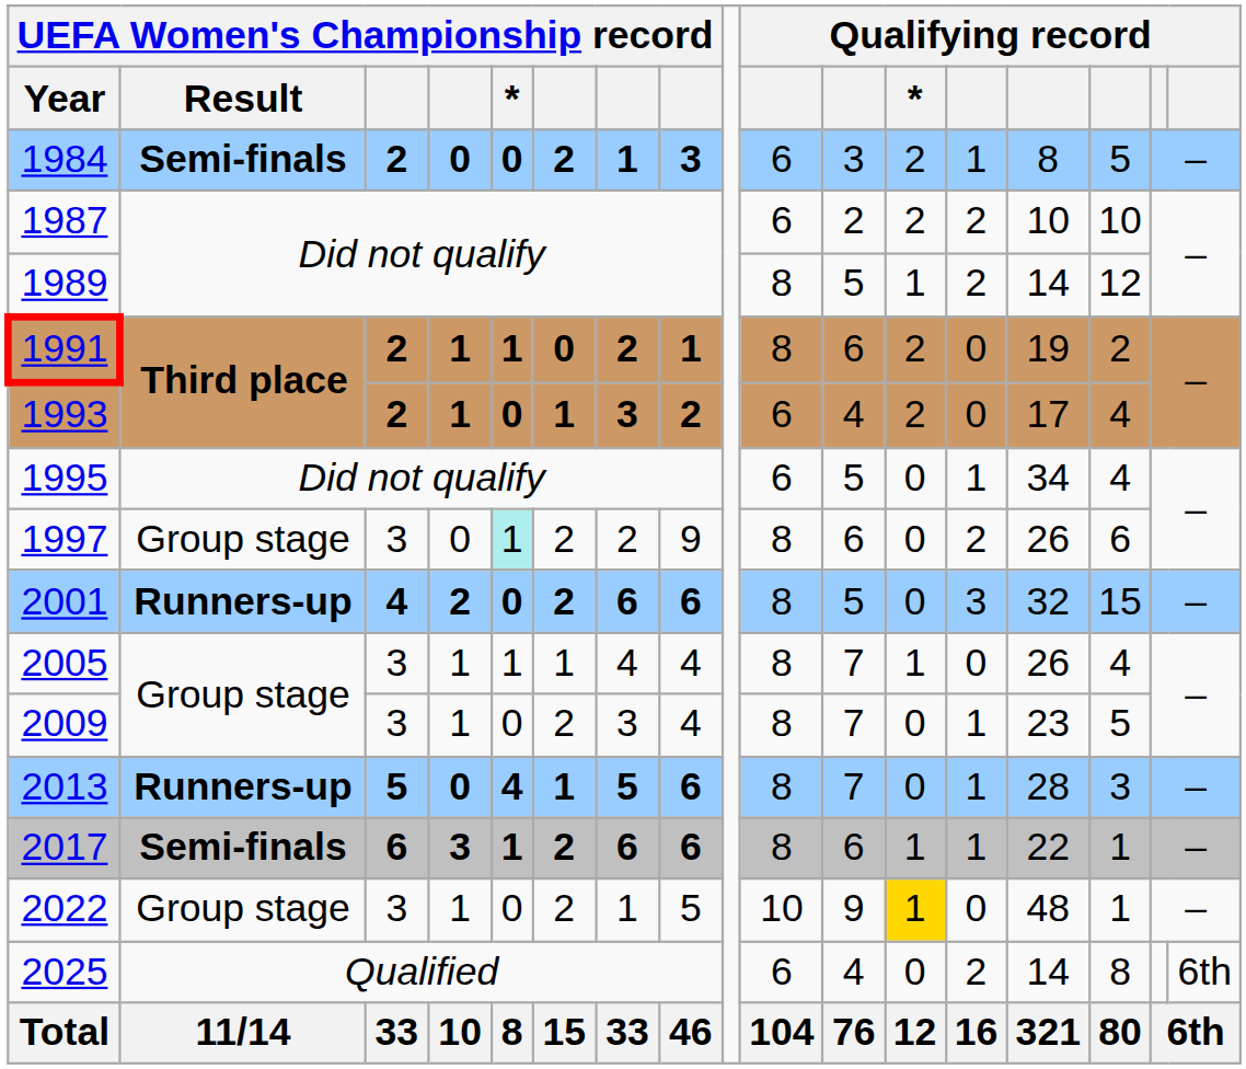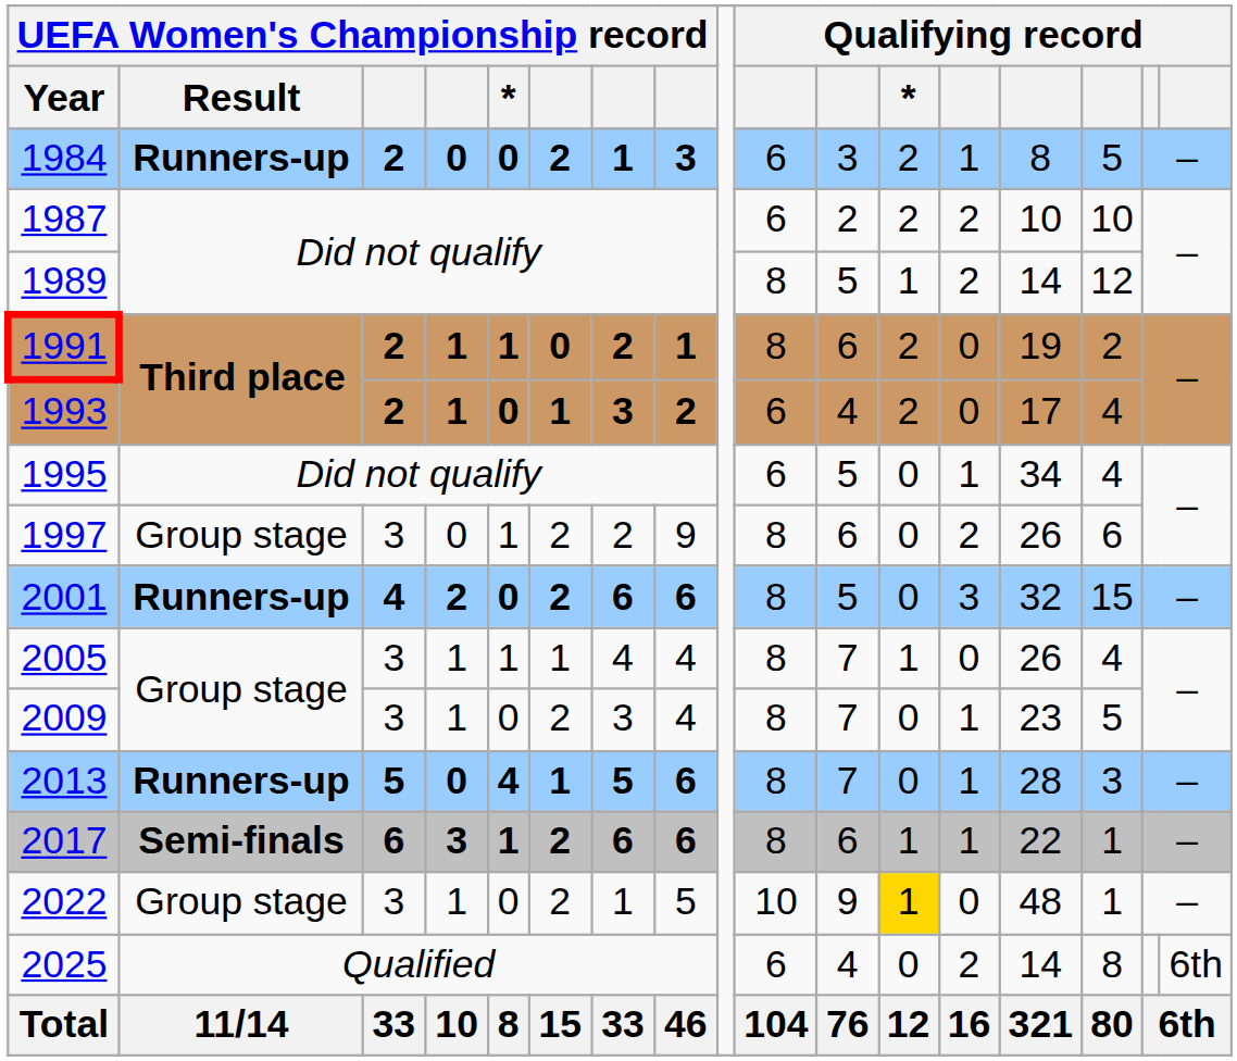 <table class="wikitable" style="text-align: center;">
 <tr>
 <th colspan=8><a href='#'>UEFA Women's Championship</a> record</th>
 <td rowspan=99></td>
 <th colspan=8>Qualifying record</th>
 </tr>
 <tr>
 <th>Year</th>
 <th>Result</th>
 <th></th>
 <th></th>
 <th>*</th>
 <th></th>
 <th></th>
 <th><br></th>
 <th></th>
 <th></th>
 <th>*</th>
 <th></th>
 <th></th>
 <th></th>
 <th></th>
 <th></th>
 </tr>
 <tr style="background:#9acdff">
 <td><a href='#'>1984</a></td>
-<td><strong>Semi-finals</strong></td>
+<td><strong>Runners-up</strong></td>
 <td><strong>2</strong></td>
 <td><strong>0</strong></td>
 <td><strong>0</strong></td>
 <td><strong>2</strong></td>
 <td><strong>1</strong></td>
 <td><strong>3</strong></td>
 <td>6</td>
 <td>3</td>
 <td>2</td>
 <td>1</td>
 <td>8</td>
 <td>5</td>
 <td colspan=2>–</td>
 </tr>
 <tr>
 <td> <a href='#'>1987</a></td>
 <td colspan=7 rowspan=2><em>Did not qualify</em></td>
 <td>6</td>
 <td>2</td>
 <td>2</td>
 <td>2</td>
 <td>10</td>
 <td>10</td>
 <td colspan=2 rowspan=2>–</td>
 </tr>
 <tr>
 <td> <a href='#'>1989</a></td>
 <td>8</td>
 <td>5</td>
 <td>1</td>
 <td>2</td>
 <td>14</td>
 <td>12</td>
 </tr>
 <tr style="background:#cc9966;">
 <td style="border: 3px solid red"> <a href='#'>1991</a></td>
 <td rowspan=2><strong>Third place</strong></td>
 <td><strong>2</strong></td>
 <td><strong>1</strong></td>
 <td><strong>1</strong></td>
 <td><strong>0</strong></td>
 <td><strong>2</strong></td>
 <td><strong>1</strong></td>
 <td>8</td>
 <td>6</td>
 <td>2</td>
 <td>0</td>
 <td>19</td>
 <td>2</td>
 <td colspan=2 rowspan=2>–</td>
 </tr>
 <tr style="background:#cc9966;">
 <td> <a href='#'>1993</a></td>
 <td><strong>2</strong></td>
 <td><strong>1</strong></td>
 <td><strong>0</strong></td>
 <td><strong>1</strong></td>
 <td><strong>3</strong></td>
 <td><strong>2</strong></td>
 <td>6</td>
 <td>4</td>
 <td>2</td>
 <td>0</td>
 <td>17</td>
 <td>4</td>
 </tr>
 <tr>
 <td>    <a href='#'>1995</a></td>
 <td colspan=7><em>Did not qualify</em></td>
 <td>6</td>
 <td>5</td>
 <td>0</td>
 <td>1</td>
 <td>34</td>
 <td>4</td>
 <td colspan=2 rowspan=2>–</td>
 </tr>
 <tr>
 <td>  <a href='#'>1997</a></td>
 <td>Group stage</td>
 <td>3</td>
 <td>0</td>
-<td style="background: paleturquoise;">1</td>
+<td>1</td>
 <td>2</td>
 <td>2</td>
 <td>9</td>
 <td>8</td>
 <td>6</td>
 <td>0</td>
 <td>2</td>
 <td>26</td>
 <td>6</td>
 </tr>
 <tr style="background:#9acdff">
 <td> <a href='#'>2001</a></td>
 <td><strong>Runners-up</strong></td>
 <td><strong>4</strong></td>
 <td><strong>2</strong></td>
 <td><strong>0</strong></td>
 <td><strong>2</strong></td>
 <td><strong>6</strong></td>
 <td><strong>6</strong></td>
 <td>8</td>
 <td>5</td>
 <td>0</td>
 <td>3</td>
 <td>32</td>
 <td>15</td>
 <td colspan=2>–</td>
 </tr>
 <tr>
 <td> <a href='#'>2005</a></td>
 <td rowspan=2>Group stage</td>
 <td>3</td>
 <td>1</td>
 <td>1</td>
 <td>1</td>
 <td>4</td>
 <td>4</td>
 <td>8</td>
 <td>7</td>
 <td>1</td>
 <td>0</td>
 <td>26</td>
 <td>4</td>
 <td colspan=2 rowspan=2>–</td>
 </tr>
 <tr>
 <td> <a href='#'>2009</a></td>
 <td>3</td>
 <td>1</td>
 <td>0</td>
 <td>2</td>
 <td>3</td>
 <td>4</td>
 <td>8</td>
 <td>7</td>
 <td>0</td>
 <td>1</td>
 <td>23</td>
 <td>5</td>
 </tr>
 <tr style="background:#9acdff">
 <td> <a href='#'>2013</a></td>
 <td><strong>Runners-up</strong></td>
 <td><strong>5</strong></td>
 <td><strong>0</strong></td>
 <td><strong>4</strong></td>
 <td><strong>1</strong></td>
 <td><strong>5</strong></td>
 <td><strong>6</strong></td>
 <td>8</td>
 <td>7</td>
 <td>0</td>
 <td>1</td>
 <td>28</td>
 <td>3</td>
 <td colspan=2>–</td>
 </tr>
 <tr style="background:silver;">
 <td> <a href='#'>2017</a></td>
 <td><strong>Semi-finals</strong></td>
 <td><strong>6</strong></td>
 <td><strong>3</strong></td>
 <td><strong>1</strong></td>
 <td><strong>2</strong></td>
 <td><strong>6</strong></td>
 <td><strong>6</strong></td>
 <td>8</td>
 <td>6</td>
 <td>1</td>
 <td>1</td>
 <td>22</td>
 <td>1</td>
 <td colspan=2>–</td>
 </tr>
 <tr>
 <td> <a href='#'>2022</a></td>
 <td>Group stage</td>
 <td>3</td>
 <td>1</td>
 <td>0</td>
 <td>2</td>
 <td>1</td>
 <td>5</td>
 <td>10</td>
 <td>9</td>
 <td style="background: gold;">1</td>
 <td>0</td>
 <td>48</td>
 <td>1</td>
 <td colspan=2>–</td>
 </tr>
 <tr>
 <td> <a href='#'>2025</a></td>
 <td colspan=7><em>Qualified</em></td>
 <td>6</td>
 <td>4</td>
 <td>0</td>
 <td>2</td>
 <td>14</td>
 <td>8</td>
 <td></td>
 <td>6th</td>
 </tr>
 <tr>
 <th>Total</th>
 <th>11/14</th>
 <th>33</th>
 <th>10</th>
 <th>8</th>
 <th>15</th>
 <th>33</th>
 <th>46</th>
 <th>104</th>
 <th>76</th>
 <th>12</th>
 <th>16</th>
 <th>321</th>
 <th>80</th>
 <th colspan=2>6th</th>
 </tr>
 </table>
